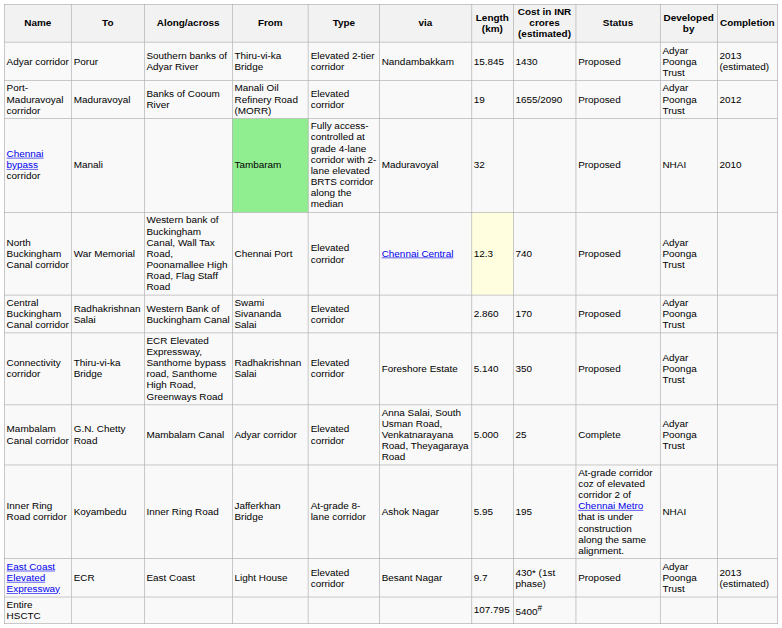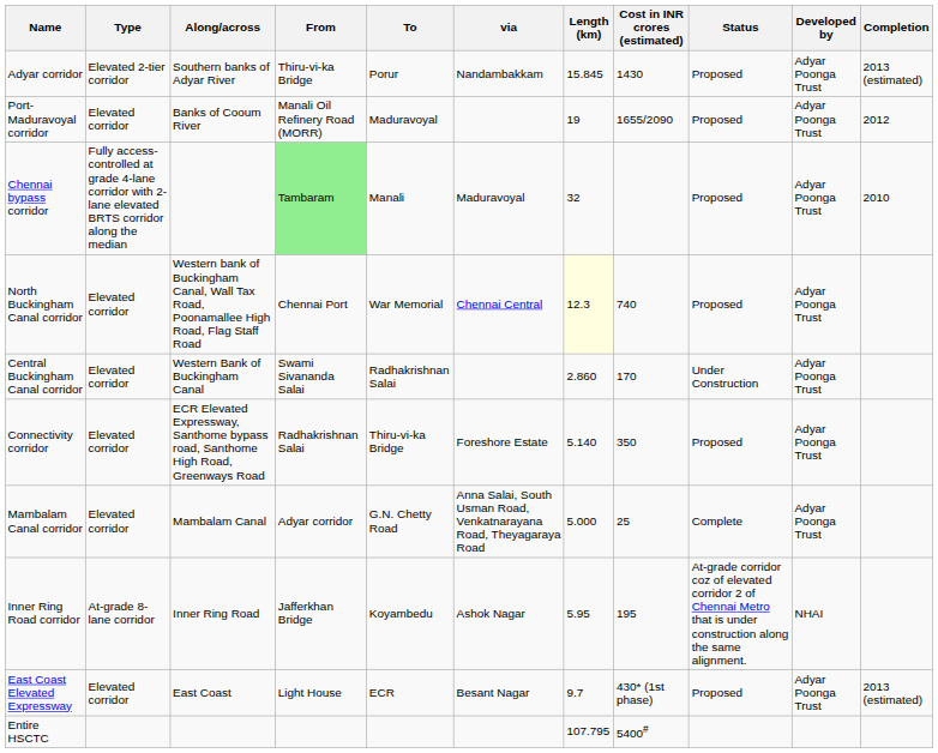 <table class="wikitable">
 <tr>
 <th>Name</th>
-<th>To</th>
+<th>Type</th>
 <th>Along/across</th>
 <th>From</th>
-<th>Type</th>
+<th>To</th>
 <th>via</th>
 <th>Length (km)</th>
 <th>Cost in INR crores (estimated)</th>
 <th>Status</th>
 <th>Developed by</th>
 <th>Completion</th>
 </tr>
 <tr>
 <td>Adyar corridor</td>
-<td>Porur</td>
+<td>Elevated 2-tier corridor</td>
 <td>Southern banks of Adyar River</td>
 <td>Thiru-vi-ka Bridge</td>
-<td>Elevated 2-tier corridor</td>
+<td>Porur</td>
 <td>Nandambakkam</td>
 <td>15.845</td>
 <td>1430</td>
 <td>Proposed</td>
 <td>Adyar Poonga Trust</td>
 <td>2013 (estimated)</td>
 </tr>
 <tr>
 <td>Port-Maduravoyal corridor</td>
-<td>Maduravoyal</td>
+<td>Elevated corridor</td>
 <td>Banks of Cooum River</td>
 <td>Manali Oil Refinery Road (MORR)</td>
-<td>Elevated corridor</td>
+<td>Maduravoyal</td>
 <td></td>
 <td>19</td>
 <td>1655/2090</td>
 <td>Proposed</td>
 <td>Adyar Poonga Trust</td>
 <td>2012</td>
 </tr>
 <tr>
 <td><a href='#'>Chennai bypass</a> corridor</td>
-<td>Manali</td>
+<td>Fully access-controlled at grade 4-lane corridor with 2-lane elevated BRTS corridor along the median</td>
 <td></td>
 <td style="background: lightgreen;">Tambaram</td>
-<td>Fully access-controlled at grade 4-lane corridor with 2-lane elevated BRTS corridor along the median</td>
+<td>Manali</td>
 <td>Maduravoyal</td>
 <td>32</td>
 <td></td>
 <td>Proposed</td>
-<td>NHAI</td>
+<td>Adyar Poonga Trust</td>
 <td>2010</td>
 </tr>
 <tr>
 <td>North Buckingham Canal corridor</td>
-<td>War Memorial</td>
+<td>Elevated corridor</td>
 <td>Western bank of Buckingham Canal, Wall Tax Road, Poonamallee High Road, Flag Staff Road</td>
 <td>Chennai Port</td>
-<td>Elevated corridor</td>
+<td>War Memorial</td>
 <td><a href='#'>Chennai Central</a></td>
 <td style="background: lightyellow;">12.3</td>
 <td>740</td>
 <td>Proposed</td>
 <td>Adyar Poonga Trust</td>
 <td></td>
 </tr>
 <tr>
 <td>Central Buckingham Canal corridor</td>
-<td>Radhakrishnan Salai</td>
+<td>Elevated corridor</td>
 <td>Western Bank of Buckingham Canal</td>
 <td>Swami Sivananda Salai</td>
-<td>Elevated corridor</td>
+<td>Radhakrishnan Salai</td>
 <td></td>
 <td>2.860</td>
 <td>170</td>
-<td>Proposed</td>
+<td>Under Construction</td>
 <td>Adyar Poonga Trust</td>
 <td></td>
 </tr>
 <tr>
 <td>Connectivity corridor</td>
-<td>Thiru-vi-ka Bridge</td>
+<td>Elevated corridor</td>
 <td>ECR Elevated Expressway, Santhome bypass road, Santhome High Road, Greenways Road</td>
 <td>Radhakrishnan Salai</td>
-<td>Elevated corridor</td>
+<td>Thiru-vi-ka Bridge</td>
 <td>Foreshore Estate</td>
 <td>5.140</td>
 <td>350</td>
 <td>Proposed</td>
 <td>Adyar Poonga Trust</td>
 <td></td>
 </tr>
 <tr>
 <td>Mambalam Canal corridor</td>
-<td>G.N. Chetty Road</td>
+<td>Elevated corridor</td>
 <td>Mambalam Canal</td>
 <td>Adyar corridor</td>
-<td>Elevated corridor</td>
+<td>G.N. Chetty Road</td>
 <td>Anna Salai, South Usman Road, Venkatnarayana Road, Theyagaraya Road</td>
 <td>5.000</td>
 <td>25</td>
 <td>Complete</td>
 <td>Adyar Poonga Trust</td>
 <td></td>
 </tr>
 <tr>
 <td>Inner Ring Road corridor</td>
-<td>Koyambedu</td>
+<td>At-grade 8-lane corridor</td>
 <td>Inner Ring Road</td>
 <td>Jafferkhan Bridge</td>
-<td>At-grade 8-lane corridor</td>
+<td>Koyambedu</td>
 <td>Ashok Nagar</td>
 <td>5.95</td>
 <td>195</td>
 <td>At-grade corridor coz of elevated corridor 2 of <a href='#'>Chennai Metro</a> that is under construction along the same alignment.</td>
 <td>NHAI</td>
 <td></td>
 </tr>
 <tr>
 <td><a href='#'>East Coast Elevated Expressway</a></td>
-<td>ECR</td>
+<td>Elevated corridor</td>
 <td>East Coast</td>
 <td>Light House</td>
-<td>Elevated corridor</td>
+<td>ECR</td>
 <td>Besant Nagar</td>
 <td>9.7</td>
 <td>430* (1st phase)</td>
 <td>Proposed</td>
 <td>Adyar Poonga Trust</td>
 <td>2013 (estimated)</td>
 </tr>
 <tr>
 <td>Entire HSCTC</td>
 <td></td>
 <td></td>
 <td></td>
 <td></td>
 <td></td>
 <td>107.795</td>
 <td>5400<sup>#</sup></td>
 <td></td>
 <td></td>
 <td></td>
 </tr>
 </table>
